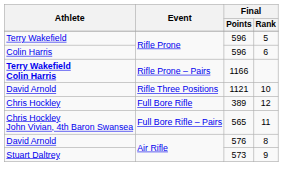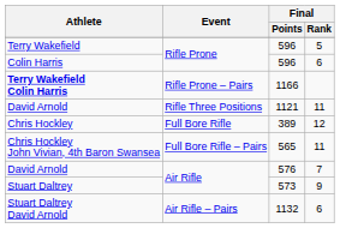 <table class=wikitable style=font-size:90%>
 <tr>
 <th rowspan=2>Athlete</th>
 <th rowspan=2>Event</th>
 <th colspan=2>Final</th>
 </tr>
 <tr style=font-size:95%>
 <th>Points</th>
 <th>Rank</th>
 </tr>
 <tr style=font-size:95%>
 </tr>
 <tr align=center>
 <td align=left><a href='#'>Terry Wakefield</a></td>
 <td align=left rowspan=2><a href='#'>Rifle Prone</a></td>
 <td>596</td>
 <td>5</td>
 </tr>
 <tr align=center>
 <td align=left><a href='#'>Colin Harris</a></td>
 <td>596</td>
 <td>6</td>
 </tr>
 <tr align=center>
 <td align=left><strong><a href='#'>Terry Wakefield</a></strong><br><strong><a href='#'>Colin Harris</a></strong></td>
 <td align=left><a href='#'>Rifle Prone – Pairs</a></td>
 <td>1166</td>
 <td></td>
 </tr>
 <tr align=center>
 <td align=left><a href='#'>David Arnold</a></td>
 <td align=left><a href='#'>Rifle Three Positions</a></td>
 <td>1121</td>
-<td>10</td>
+<td>11</td>
 </tr>
 <tr align=center>
 <td align=left><a href='#'>Chris Hockley</a></td>
 <td align=left><a href='#'>Full Bore Rifle</a></td>
 <td>389</td>
 <td>12</td>
 </tr>
 <tr align=center>
 <td align=left><a href='#'>Chris Hockley</a><br><a href='#'>John Vivian, 4th Baron Swansea</a></td>
 <td align=left><a href='#'>Full Bore Rifle – Pairs</a></td>
 <td>565</td>
 <td>11</td>
 </tr>
 <tr align=center>
 <td align=left><a href='#'>David Arnold</a></td>
 <td align=left rowspan=2><a href='#'>Air Rifle</a></td>
 <td>576</td>
-<td>8</td>
+<td>7</td>
 </tr>
 <tr align=center>
 <td align=left><a href='#'>Stuart Daltrey</a></td>
 <td>573</td>
 <td>9</td>
 </tr>
+<tr align=center>
+<td align=left><a href='#'>Stuart Daltrey</a><br><a href='#'>David Arnold</a></td>
+<td align=left><a href='#'>Air Rifle – Pairs</a></td>
+<td>1132</td>
+<td>6</td>
+</tr>
 </table>
